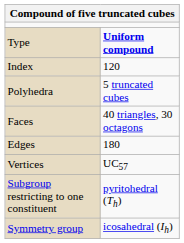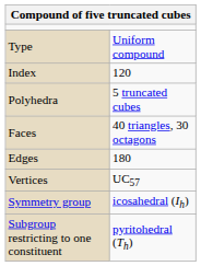 <table class=wikitable style="float:right; margin-left:8px; width:250px">
 <tr>
 <th bgcolor=#e7dcc3 colspan=2>Compound of five truncated cubes</th>
 </tr>
 <tr>
 <td align=center colspan=2></td>
 </tr>
 <tr>
 <td bgcolor=#e7dcc3>Type</td>
-<td><strong><a href='#'>Uniform compound</a></strong></td>
+<td><a href='#'>Uniform compound</a></td>
 </tr>
 <tr>
 <td bgcolor=#e7dcc3>Index</td>
 <td>120</td>
 </tr>
 <tr>
 <td bgcolor=#e7dcc3>Polyhedra</td>
 <td>5 <a href='#'>truncated cubes</a></td>
 </tr>
 <tr>
 <td bgcolor=#e7dcc3>Faces</td>
 <td>40 <a href='#'>triangles</a>, 30 <a href='#'>octagons</a></td>
 </tr>
 <tr>
 <td bgcolor=#e7dcc3>Edges</td>
 <td>180</td>
 </tr>
 <tr>
 <td bgcolor=#e7dcc3>Vertices</td>
 <td>UC<sub>57</sub></td>
 </tr>
 <tr>
+<td bgcolor=#e7dcc3><a href='#'>Symmetry group</a></td>
+<td><a href='#'>icosahedral</a> (<em>I<sub>h</sub></em>)</td>
+</tr>
+<tr>
 <td bgcolor=#e7dcc3><a href='#'>Subgroup</a> restricting to one constituent</td>
 <td><a href='#'>pyritohedral</a> (<em>T<sub>h</sub></em>)</td>
 </tr>
-<tr>
-<td bgcolor=#e7dcc3><a href='#'>Symmetry group</a></td>
-<td><a href='#'>icosahedral</a> (<em>I<sub>h</sub></em>)</td>
-</tr>
 </table>
